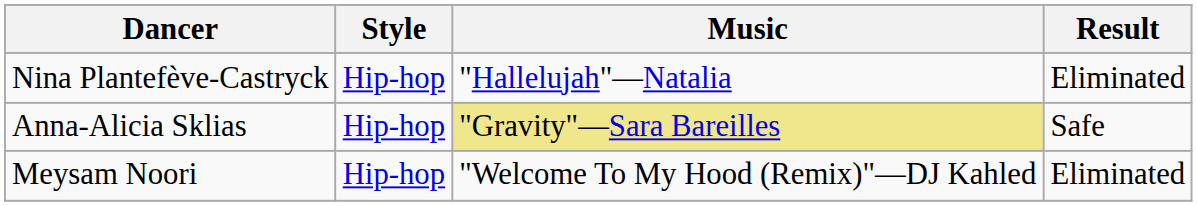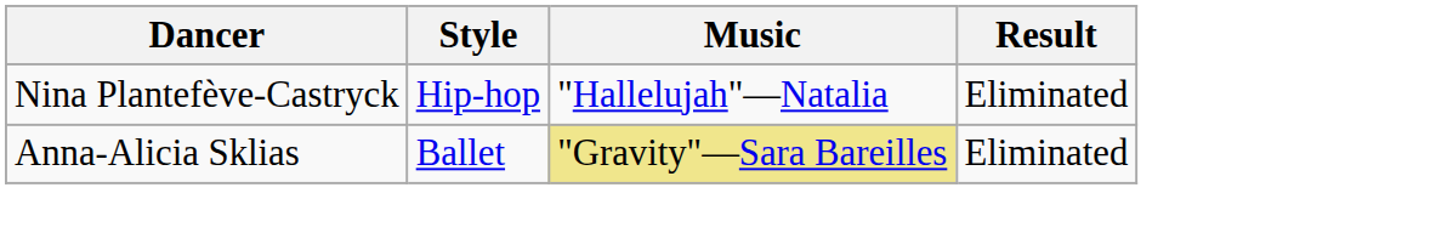 <table class="wikitable">
 <tr>
 <th>Dancer</th>
 <th>Style</th>
 <th>Music</th>
 <th>Result</th>
 </tr>
 <tr>
 <td>Nina Plantefève-Castryck</td>
 <td><a href='#'>Hip-hop</a></td>
 <td>"<a href='#'>Hallelujah</a>"—<a href='#'>Natalia</a></td>
 <td>Eliminated</td>
 </tr>
 <tr>
 <td>Anna-Alicia Sklias</td>
-<td><a href='#'>Hip-hop</a></td>
+<td><a href='#'>Ballet</a></td>
 <td style="background: khaki;">"Gravity"—<a href='#'>Sara Bareilles</a></td>
-<td>Safe</td>
-</tr>
-<tr>
-<td>Meysam Noori</td>
-<td><a href='#'>Hip-hop</a></td>
-<td>"Welcome To My Hood (Remix)"—DJ Kahled</td>
 <td>Eliminated</td>
 </tr>
 </table>
